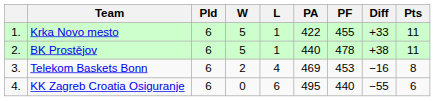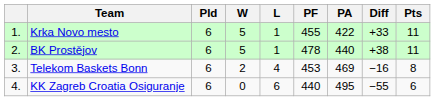 <table class="wikitable" style="text-align:center">
 <tr>
 <th width=25></th>
 <th width=220>Team</th>
 <th width=40>Pld</th>
 <th width=40>W</th>
 <th width=40>L</th>
+<th width=40>PF</th>
 <th width=40>PA</th>
-<th width=40>PF</th>
 <th width=40>Diff</th>
 <th width=40>Pts</th>
 </tr>
 <tr style="background:#ccffcc;">
 <td>1.</td>
 <td align=left> <a href='#'>Krka Novo mesto</a></td>
 <td>6</td>
 <td>5</td>
 <td>1</td>
+<td>455</td>
 <td>422</td>
-<td>455</td>
 <td>+33</td>
 <td>11</td>
 </tr>
 <tr style="background:#ccffcc;">
 <td>2.</td>
 <td align=left> <a href='#'>BK Prostějov</a></td>
 <td>6</td>
 <td>5</td>
 <td>1</td>
+<td>478</td>
 <td>440</td>
-<td>478</td>
 <td>+38</td>
 <td>11</td>
 </tr>
 <tr>
 <td>3.</td>
 <td align=left> <a href='#'>Telekom Baskets Bonn</a></td>
 <td>6</td>
 <td>2</td>
 <td>4</td>
+<td>453</td>
 <td>469</td>
-<td>453</td>
 <td>−16</td>
 <td>8</td>
 </tr>
 <tr>
 <td>4.</td>
 <td align=left> <a href='#'>KK Zagreb Croatia Osiguranje</a></td>
 <td>6</td>
 <td>0</td>
 <td>6</td>
+<td>440</td>
 <td>495</td>
-<td>440</td>
 <td>−55</td>
 <td>6</td>
 </tr>
 </table>
